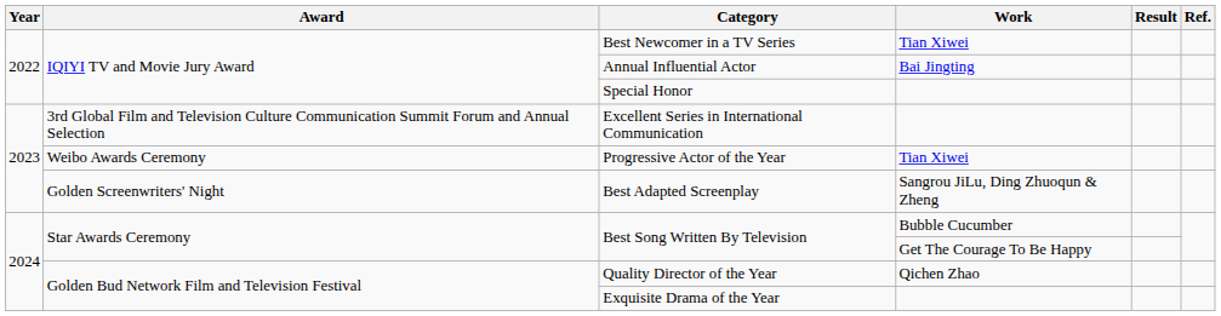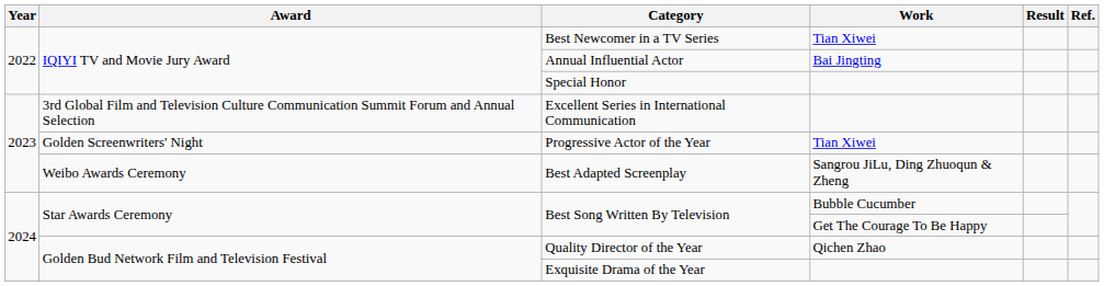 <table class="wikitable">
 <tr>
 <th>Year</th>
 <th>Award</th>
 <th>Category</th>
 <th>Work</th>
 <th>Result</th>
 <th>Ref.</th>
 </tr>
 <tr>
 <td rowspan=3>2022</td>
 <td rowspan=3><a href='#'>IQIYI</a> TV and Movie Jury Award</td>
 <td>Best Newcomer in a TV Series</td>
 <td><a href='#'>Tian Xiwei</a></td>
 <td></td>
 <td></td>
 </tr>
 <tr>
 <td>Annual Influential Actor</td>
 <td><a href='#'>Bai Jingting</a></td>
 <td></td>
 <td></td>
 </tr>
 <tr>
 <td>Special Honor</td>
 <td></td>
 <td></td>
 <td></td>
 </tr>
 <tr>
 <td rowspan=3>2023</td>
 <td>3rd Global Film and Television Culture Communication Summit Forum and Annual Selection</td>
 <td>Excellent Series in International Communication</td>
 <td></td>
 <td></td>
 <td></td>
 </tr>
 <tr>
-<td>Weibo Awards Ceremony</td>
+<td>Golden Screenwriters' Night</td>
 <td>Progressive Actor of the Year</td>
 <td><a href='#'>Tian Xiwei</a></td>
 <td></td>
 <td></td>
 </tr>
 <tr>
-<td>Golden Screenwriters' Night</td>
+<td>Weibo Awards Ceremony</td>
 <td>Best Adapted Screenplay</td>
 <td>Sangrou JiLu, Ding Zhuoqun & Zheng</td>
 <td></td>
 <td></td>
 </tr>
 <tr>
 <td Rowspan=4>2024</td>
 <td Rowspan=2>Star Awards Ceremony</td>
 <td Rowspan=2>Best Song Written By Television</td>
 <td>Bubble Cucumber<br></td>
 <td></td>
 <td Rowspan=2></td>
 </tr>
 <tr>
 <td>Get The Courage To Be Happy<br></td>
 <td></td>
 </tr>
 <tr>
 <td rowspan=2>Golden Bud Network Film and Television Festival</td>
 <td>Quality Director of the Year</td>
 <td>Qichen Zhao</td>
 <td></td>
 <td></td>
 </tr>
 <tr>
 <td>Exquisite Drama of the Year</td>
 <td></td>
 <td></td>
 <td></td>
 </tr>
 </table>
